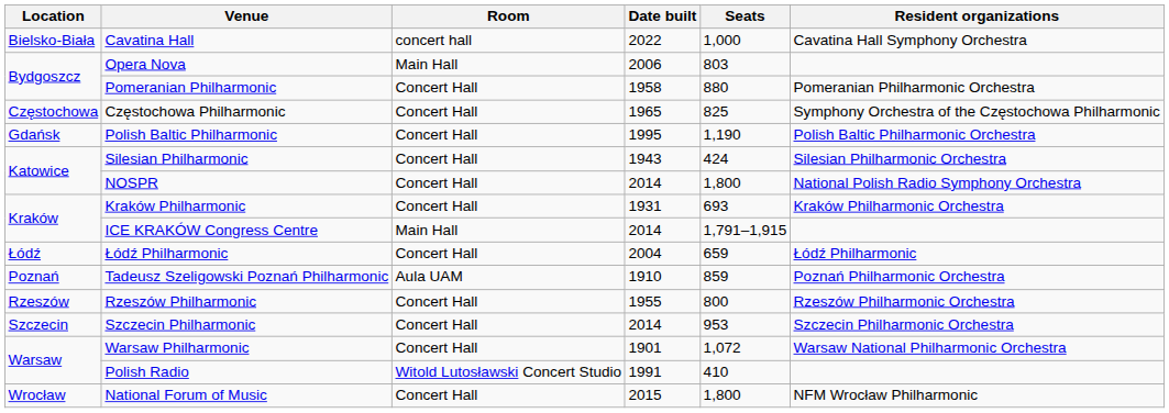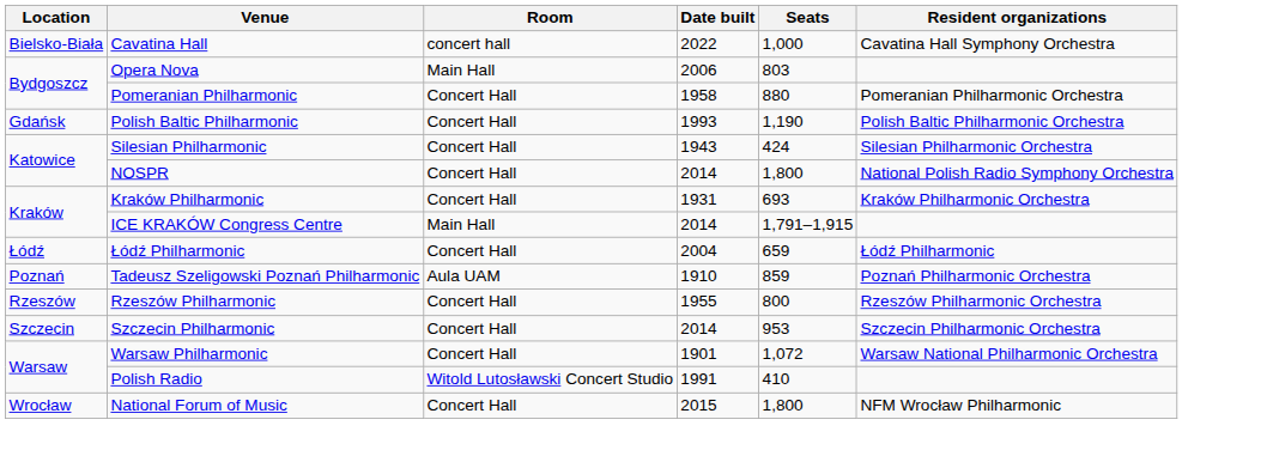 <table class="wikitable">
 <tr>
 <th>Location</th>
 <th>Venue</th>
 <th>Room</th>
 <th>Date built</th>
 <th>Seats</th>
 <th>Resident organizations</th>
 </tr>
 <tr>
 <td><a href='#'>Bielsko-Biała</a></td>
 <td><a href='#'>Cavatina Hall</a></td>
 <td>concert hall</td>
 <td>2022</td>
 <td>1,000</td>
 <td>Cavatina Hall Symphony Orchestra</td>
 </tr>
 <tr>
 <td rowspan=2><a href='#'>Bydgoszcz</a></td>
 <td><a href='#'>Opera Nova</a></td>
 <td>Main Hall</td>
 <td>2006</td>
 <td>803</td>
 <td></td>
 </tr>
 <tr>
 <td><a href='#'>Pomeranian Philharmonic</a></td>
 <td>Concert Hall</td>
 <td>1958</td>
 <td>880</td>
 <td>Pomeranian Philharmonic Orchestra</td>
 </tr>
 <tr>
-<td><a href='#'>Częstochowa</a></td>
-<td>Częstochowa Philharmonic</td>
-<td>Concert Hall</td>
-<td>1965</td>
-<td>825</td>
-<td>Symphony Orchestra of the Częstochowa Philharmonic</td>
-</tr>
-<tr>
 <td><a href='#'>Gdańsk</a></td>
 <td><a href='#'>Polish Baltic Philharmonic</a></td>
 <td>Concert Hall</td>
-<td>1995</td>
+<td>1993</td>
 <td>1,190</td>
 <td><a href='#'>Polish Baltic Philharmonic Orchestra</a></td>
 </tr>
 <tr>
 <td rowspan="2"><a href='#'>Katowice</a></td>
 <td><a href='#'>Silesian Philharmonic</a></td>
 <td>Concert Hall</td>
 <td>1943</td>
 <td>424</td>
 <td><a href='#'>Silesian Philharmonic Orchestra</a></td>
 </tr>
 <tr>
 <td><a href='#'>NOSPR</a></td>
 <td>Concert Hall</td>
 <td>2014</td>
 <td>1,800</td>
 <td><a href='#'>National Polish Radio Symphony Orchestra</a></td>
 </tr>
 <tr>
 <td rowspan="2"><a href='#'>Kraków</a></td>
 <td><a href='#'>Kraków Philharmonic</a></td>
 <td>Concert Hall</td>
 <td>1931</td>
 <td>693</td>
 <td><a href='#'>Kraków Philharmonic Orchestra</a></td>
 </tr>
 <tr>
 <td><a href='#'>ICE KRAKÓW Congress Centre</a></td>
 <td>Main Hall</td>
 <td>2014</td>
 <td>1,791–1,915</td>
 <td></td>
 </tr>
 <tr>
 <td><a href='#'>Łódź</a></td>
 <td><a href='#'>Łódź Philharmonic</a> </td>
 <td>Concert Hall</td>
 <td>2004</td>
 <td>659</td>
 <td><a href='#'>Łódź Philharmonic</a></td>
 </tr>
 <tr>
 <td><a href='#'>Poznań</a></td>
 <td><a href='#'>Tadeusz Szeligowski Poznań Philharmonic</a></td>
 <td>Aula UAM</td>
 <td>1910</td>
 <td>859</td>
 <td><a href='#'>Poznań Philharmonic Orchestra</a></td>
 </tr>
 <tr>
 <td><a href='#'>Rzeszów</a></td>
 <td><a href='#'>Rzeszów Philharmonic</a></td>
 <td>Concert Hall</td>
 <td>1955</td>
 <td>800</td>
 <td><a href='#'>Rzeszów Philharmonic Orchestra</a></td>
 </tr>
 <tr>
 <td><a href='#'>Szczecin</a></td>
 <td><a href='#'>Szczecin Philharmonic</a></td>
 <td>Concert Hall</td>
 <td>2014</td>
 <td>953</td>
 <td><a href='#'>Szczecin Philharmonic Orchestra</a></td>
 </tr>
 <tr>
 <td rowspan=2><a href='#'>Warsaw</a></td>
 <td><a href='#'>Warsaw Philharmonic</a></td>
 <td>Concert Hall</td>
 <td>1901</td>
 <td>1,072</td>
 <td><a href='#'>Warsaw National Philharmonic Orchestra</a></td>
 </tr>
 <tr>
 <td><a href='#'>Polish Radio</a></td>
 <td><a href='#'>Witold Lutosławski</a> Concert Studio</td>
 <td>1991</td>
 <td>410</td>
 <td></td>
 </tr>
 <tr>
 <td><a href='#'>Wrocław</a></td>
 <td><a href='#'>National Forum of Music</a></td>
 <td>Concert Hall</td>
 <td>2015</td>
 <td>1,800</td>
 <td>NFM Wrocław Philharmonic</td>
 </tr>
 </table>
